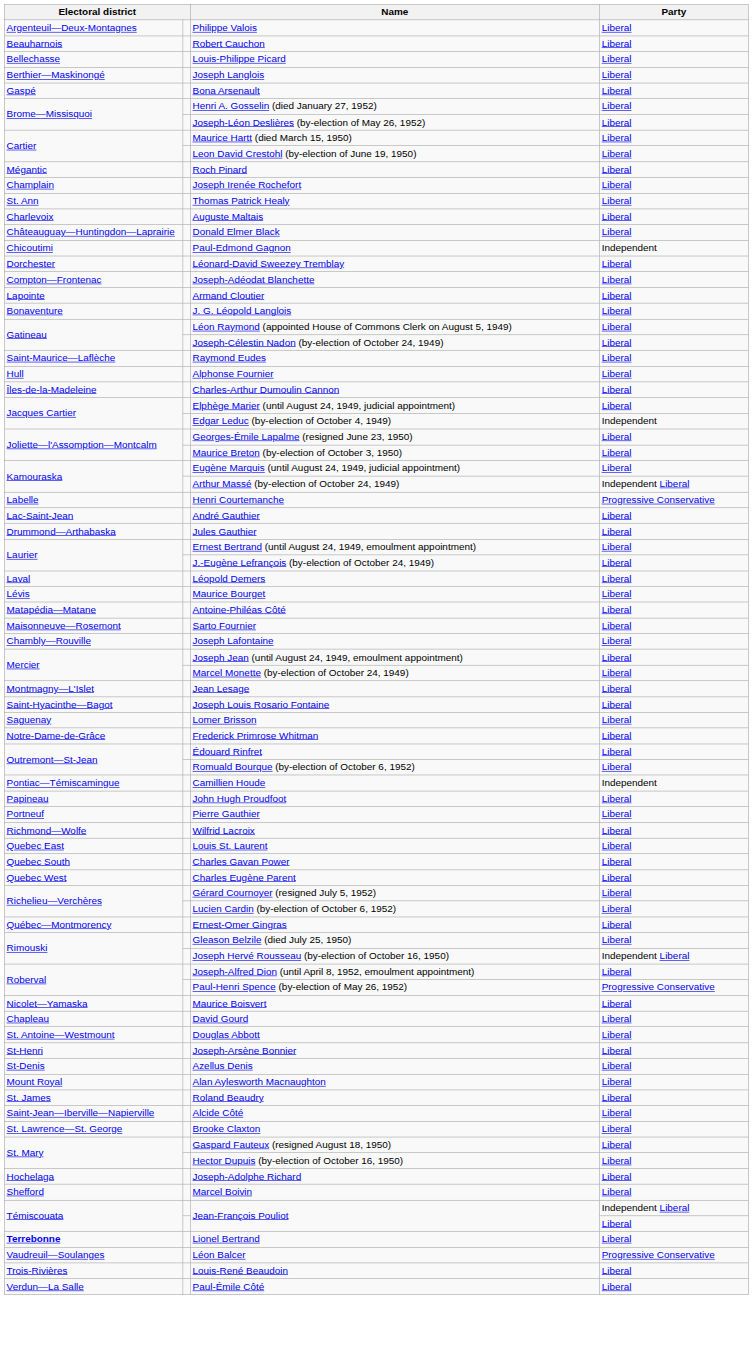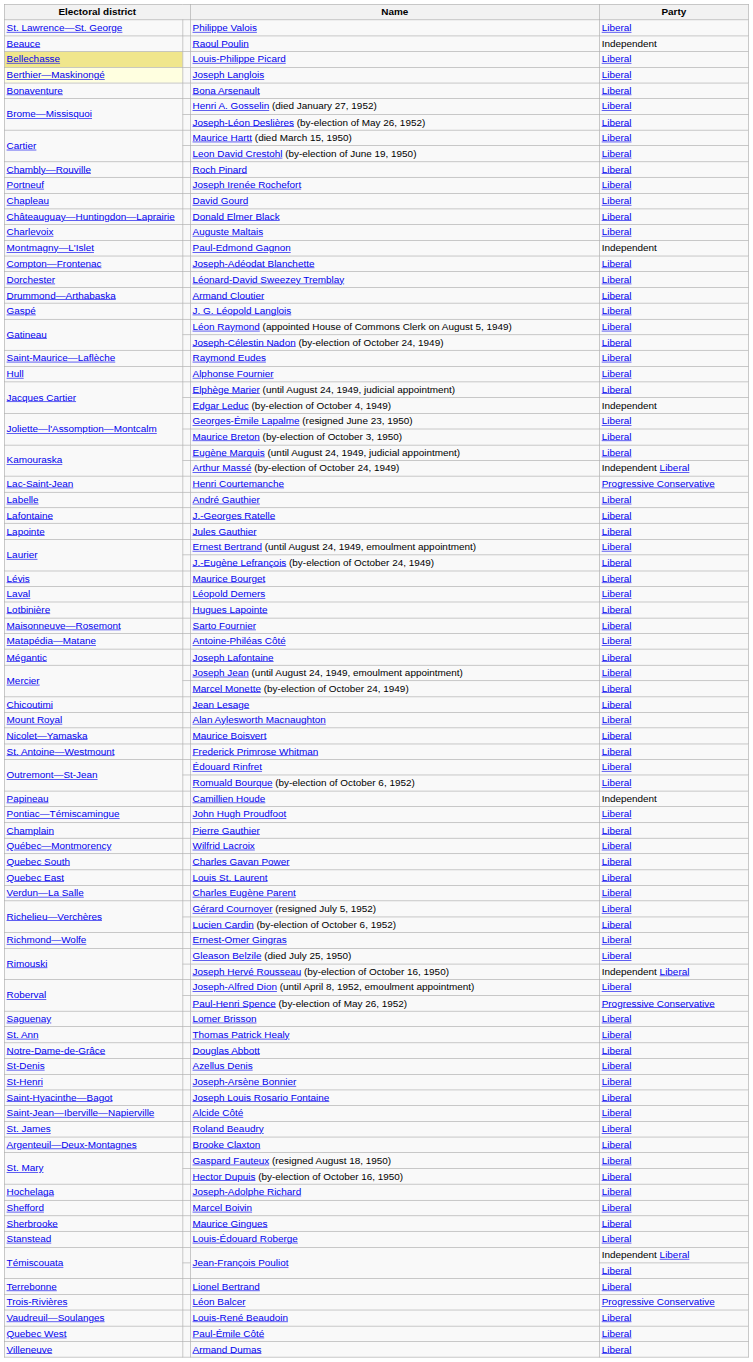 <table class="wikitable" width=95%>
 <tr>
 <th colspan=2 width=25%>Electoral district</th>
 <th>Name</th>
 <th width=20%>Party</th>
 </tr>
 <tr>
-<td width=24%><a href='#'>Argenteuil—Deux-Montagnes</a></td>
+<td><a href='#'>St. Lawrence—St. George</a></td>
 <td></td>
 <td><a href='#'>Philippe Valois</a></td>
 <td><a href='#'>Liberal</a></td>
 </tr>
 <tr>
-<td><a href='#'>Beauharnois</a></td>
+<td><a href='#'>Beauce</a></td>
 <td></td>
-<td><a href='#'>Robert Cauchon</a></td>
-<td><a href='#'>Liberal</a></td>
+<td><a href='#'>Raoul Poulin</a></td>
+<td>Independent</td>
 </tr>
 <tr>
-<td><a href='#'>Bellechasse</a></td>
+<td style="background: khaki;"><a href='#'>Bellechasse</a></td>
 <td></td>
 <td><a href='#'>Louis-Philippe Picard</a></td>
 <td><a href='#'>Liberal</a></td>
 </tr>
 <tr>
-<td><a href='#'>Berthier—Maskinongé</a></td>
+<td style="background: lightyellow;"><a href='#'>Berthier—Maskinongé</a></td>
 <td></td>
 <td><a href='#'>Joseph Langlois</a></td>
 <td><a href='#'>Liberal</a></td>
 </tr>
 <tr>
-<td><a href='#'>Gaspé</a></td>
+<td><a href='#'>Bonaventure</a></td>
 <td></td>
 <td><a href='#'>Bona Arsenault</a></td>
 <td><a href='#'>Liberal</a></td>
 </tr>
 <tr>
 <td rowspan=2><a href='#'>Brome—Missisquoi</a></td>
 <td></td>
 <td><a href='#'>Henri A. Gosselin</a> (died January 27, 1952)</td>
 <td><a href='#'>Liberal</a></td>
 </tr>
 <tr>
 <td></td>
 <td><a href='#'>Joseph-Léon Deslières</a> (by-election of May 26, 1952)</td>
 <td><a href='#'>Liberal</a></td>
 </tr>
 <tr>
 <td rowspan=2><a href='#'>Cartier</a></td>
 <td></td>
 <td><a href='#'>Maurice Hartt</a> (died March 15, 1950)</td>
 <td><a href='#'>Liberal</a></td>
 </tr>
 <tr>
 <td></td>
 <td><a href='#'>Leon David Crestohl</a> (by-election of June 19, 1950)</td>
 <td><a href='#'>Liberal</a></td>
 </tr>
 <tr>
-<td><a href='#'>Mégantic</a></td>
+<td><a href='#'>Chambly—Rouville</a></td>
 <td></td>
 <td><a href='#'>Roch Pinard</a></td>
 <td><a href='#'>Liberal</a></td>
 </tr>
 <tr>
-<td><a href='#'>Champlain</a></td>
+<td><a href='#'>Portneuf</a></td>
 <td></td>
 <td><a href='#'>Joseph Irenée Rochefort</a></td>
 <td><a href='#'>Liberal</a></td>
 </tr>
 <tr>
-<td><a href='#'>St. Ann</a></td>
+<td><a href='#'>Chapleau</a></td>
 <td></td>
-<td><a href='#'>Thomas Patrick Healy</a></td>
+<td><a href='#'>David Gourd</a></td>
+<td><a href='#'>Liberal</a></td>
+</tr>
+<tr>
+<td><a href='#'>Châteauguay—Huntingdon—Laprairie</a></td>
+<td></td>
+<td><a href='#'>Donald Elmer Black</a></td>
 <td><a href='#'>Liberal</a></td>
 </tr>
 <tr>
 <td><a href='#'>Charlevoix</a></td>
 <td></td>
 <td><a href='#'>Auguste Maltais</a></td>
 <td><a href='#'>Liberal</a></td>
 </tr>
 <tr>
-<td><a href='#'>Châteauguay—Huntingdon—Laprairie</a></td>
-<td></td>
-<td><a href='#'>Donald Elmer Black</a></td>
-<td><a href='#'>Liberal</a></td>
-</tr>
-<tr>
-<td><a href='#'>Chicoutimi</a></td>
+<td><a href='#'>Montmagny—L'Islet</a></td>
 <td></td>
 <td><a href='#'>Paul-Edmond Gagnon</a></td>
 <td>Independent</td>
+</tr>
+<tr>
+<td><a href='#'>Compton—Frontenac</a></td>
+<td></td>
+<td><a href='#'>Joseph-Adéodat Blanchette</a></td>
+<td><a href='#'>Liberal</a></td>
 </tr>
 <tr>
 <td><a href='#'>Dorchester</a></td>
 <td></td>
 <td><a href='#'>Léonard-David Sweezey Tremblay</a></td>
 <td><a href='#'>Liberal</a></td>
 </tr>
 <tr>
-<td><a href='#'>Compton—Frontenac</a></td>
-<td></td>
-<td><a href='#'>Joseph-Adéodat Blanchette</a></td>
-<td><a href='#'>Liberal</a></td>
-</tr>
-<tr>
-<td><a href='#'>Lapointe</a></td>
+<td><a href='#'>Drummond—Arthabaska</a></td>
 <td></td>
 <td><a href='#'>Armand Cloutier</a></td>
 <td><a href='#'>Liberal</a></td>
 </tr>
 <tr>
-<td><a href='#'>Bonaventure</a></td>
+<td><a href='#'>Gaspé</a></td>
 <td></td>
 <td><a href='#'>J. G. Léopold Langlois</a></td>
 <td><a href='#'>Liberal</a></td>
 </tr>
 <tr>
 <td rowspan=2><a href='#'>Gatineau</a></td>
 <td></td>
 <td><a href='#'>Léon Raymond</a> (appointed House of Commons Clerk on August 5, 1949)</td>
 <td><a href='#'>Liberal</a></td>
 </tr>
 <tr>
 <td></td>
 <td><a href='#'>Joseph-Célestin Nadon</a> (by-election of October 24, 1949)</td>
 <td><a href='#'>Liberal</a></td>
 </tr>
 <tr>
 <td><a href='#'>Saint-Maurice—Laflèche</a></td>
 <td></td>
 <td><a href='#'>Raymond Eudes</a></td>
 <td><a href='#'>Liberal</a></td>
 </tr>
 <tr>
 <td><a href='#'>Hull</a></td>
 <td></td>
 <td><a href='#'>Alphonse Fournier</a></td>
-<td><a href='#'>Liberal</a></td>
-</tr>
-<tr>
-<td><a href='#'>Îles-de-la-Madeleine</a></td>
-<td></td>
-<td><a href='#'>Charles-Arthur Dumoulin Cannon</a></td>
 <td><a href='#'>Liberal</a></td>
 </tr>
 <tr>
 <td rowspan=2><a href='#'>Jacques Cartier</a></td>
 <td></td>
 <td><a href='#'>Elphège Marier</a> (until August 24, 1949, judicial appointment)</td>
 <td><a href='#'>Liberal</a></td>
 </tr>
 <tr>
 <td></td>
 <td><a href='#'>Edgar Leduc</a> (by-election of October 4, 1949)</td>
 <td>Independent</td>
 </tr>
 <tr>
 <td rowspan=2><a href='#'>Joliette—l'Assomption—Montcalm</a></td>
 <td></td>
 <td><a href='#'>Georges-Émile Lapalme</a> (resigned June 23, 1950)</td>
 <td><a href='#'>Liberal</a></td>
 </tr>
 <tr>
 <td></td>
 <td><a href='#'>Maurice Breton</a> (by-election of October 3, 1950)</td>
 <td><a href='#'>Liberal</a></td>
 </tr>
 <tr>
 <td rowspan=2><a href='#'>Kamouraska</a></td>
 <td></td>
 <td><a href='#'>Eugène Marquis</a> (until August 24, 1949, judicial appointment)</td>
 <td><a href='#'>Liberal</a></td>
 </tr>
 <tr>
 <td></td>
 <td><a href='#'>Arthur Massé</a> (by-election of October 24, 1949)</td>
 <td>Independent <a href='#'>Liberal</a></td>
 </tr>
 <tr>
-<td><a href='#'>Labelle</a></td>
+<td><a href='#'>Lac-Saint-Jean</a></td>
 <td></td>
 <td><a href='#'>Henri Courtemanche</a></td>
 <td><a href='#'>Progressive Conservative</a></td>
 </tr>
 <tr>
-<td><a href='#'>Lac-Saint-Jean</a></td>
+<td><a href='#'>Labelle</a></td>
 <td></td>
 <td><a href='#'>André Gauthier</a></td>
 <td><a href='#'>Liberal</a></td>
 </tr>
 <tr>
-<td><a href='#'>Drummond—Arthabaska</a></td>
+<td><a href='#'>Lafontaine</a></td>
+<td></td>
+<td><a href='#'>J.-Georges Ratelle</a></td>
+<td><a href='#'>Liberal</a></td>
+</tr>
+<tr>
+<td><a href='#'>Lapointe</a></td>
 <td></td>
 <td><a href='#'>Jules Gauthier</a></td>
 <td><a href='#'>Liberal</a></td>
 </tr>
 <tr>
 <td rowspan=2><a href='#'>Laurier</a></td>
 <td></td>
 <td><a href='#'>Ernest Bertrand</a> (until August 24, 1949, emoulment appointment)</td>
 <td><a href='#'>Liberal</a></td>
 </tr>
 <tr>
 <td></td>
 <td><a href='#'>J.-Eugène Lefrançois</a> (by-election of October 24, 1949)</td>
 <td><a href='#'>Liberal</a></td>
 </tr>
 <tr>
+<td><a href='#'>Lévis</a></td>
+<td></td>
+<td><a href='#'>Maurice Bourget</a></td>
+<td><a href='#'>Liberal</a></td>
+</tr>
+<tr>
 <td><a href='#'>Laval</a></td>
 <td></td>
 <td><a href='#'>Léopold Demers</a></td>
 <td><a href='#'>Liberal</a></td>
 </tr>
 <tr>
-<td><a href='#'>Lévis</a></td>
+<td><a href='#'>Lotbinière</a></td>
 <td></td>
-<td><a href='#'>Maurice Bourget</a></td>
+<td><a href='#'>Hugues Lapointe</a></td>
+<td><a href='#'>Liberal</a></td>
+</tr>
+<tr>
+<td><a href='#'>Maisonneuve—Rosemont</a></td>
+<td></td>
+<td><a href='#'>Sarto Fournier</a></td>
 <td><a href='#'>Liberal</a></td>
 </tr>
 <tr>
 <td><a href='#'>Matapédia—Matane</a></td>
 <td></td>
 <td><a href='#'>Antoine-Philéas Côté</a></td>
 <td><a href='#'>Liberal</a></td>
 </tr>
 <tr>
-<td><a href='#'>Maisonneuve—Rosemont</a></td>
-<td></td>
-<td><a href='#'>Sarto Fournier</a></td>
-<td><a href='#'>Liberal</a></td>
-</tr>
-<tr>
-<td><a href='#'>Chambly—Rouville</a></td>
+<td><a href='#'>Mégantic</a></td>
 <td></td>
 <td><a href='#'>Joseph Lafontaine</a></td>
 <td><a href='#'>Liberal</a></td>
 </tr>
 <tr>
 <td rowspan=2><a href='#'>Mercier</a></td>
 <td></td>
 <td><a href='#'>Joseph Jean</a> (until August 24, 1949, emoulment appointment)</td>
 <td><a href='#'>Liberal</a></td>
 </tr>
 <tr>
 <td></td>
 <td><a href='#'>Marcel Monette</a> (by-election of October 24, 1949)</td>
 <td><a href='#'>Liberal</a></td>
 </tr>
 <tr>
-<td><a href='#'>Montmagny—L'Islet</a></td>
+<td><a href='#'>Chicoutimi</a></td>
 <td></td>
 <td><a href='#'>Jean Lesage</a></td>
 <td><a href='#'>Liberal</a></td>
 </tr>
 <tr>
-<td><a href='#'>Saint-Hyacinthe—Bagot</a></td>
+<td><a href='#'>Mount Royal</a></td>
 <td></td>
-<td><a href='#'>Joseph Louis Rosario Fontaine</a></td>
+<td><a href='#'>Alan Aylesworth Macnaughton</a></td>
 <td><a href='#'>Liberal</a></td>
 </tr>
 <tr>
-<td><a href='#'>Saguenay</a></td>
+<td><a href='#'>Nicolet—Yamaska</a></td>
 <td></td>
-<td><a href='#'>Lomer Brisson</a></td>
+<td><a href='#'>Maurice Boisvert</a></td>
 <td><a href='#'>Liberal</a></td>
 </tr>
 <tr>
-<td><a href='#'>Notre-Dame-de-Grâce</a></td>
+<td><a href='#'>St. Antoine—Westmount</a></td>
 <td></td>
 <td><a href='#'>Frederick Primrose Whitman</a></td>
 <td><a href='#'>Liberal</a></td>
 </tr>
 <tr>
 <td rowspan=2><a href='#'>Outremont—St-Jean</a></td>
 <td></td>
 <td><a href='#'>Édouard Rinfret</a></td>
 <td><a href='#'>Liberal</a></td>
 </tr>
 <tr>
 <td></td>
 <td><a href='#'>Romuald Bourque</a> (by-election of October 6, 1952)</td>
 <td><a href='#'>Liberal</a></td>
 </tr>
 <tr>
-<td><a href='#'>Pontiac—Témiscamingue</a></td>
+<td><a href='#'>Papineau</a></td>
 <td></td>
 <td><a href='#'>Camillien Houde</a></td>
 <td>Independent</td>
 </tr>
 <tr>
-<td><a href='#'>Papineau</a></td>
+<td><a href='#'>Pontiac—Témiscamingue</a></td>
 <td></td>
 <td><a href='#'>John Hugh Proudfoot</a></td>
 <td><a href='#'>Liberal</a></td>
 </tr>
 <tr>
-<td><a href='#'>Portneuf</a></td>
+<td><a href='#'>Champlain</a></td>
 <td></td>
 <td><a href='#'>Pierre Gauthier</a></td>
 <td><a href='#'>Liberal</a></td>
 </tr>
 <tr>
-<td><a href='#'>Richmond—Wolfe</a></td>
+<td><a href='#'>Québec—Montmorency</a></td>
 <td></td>
 <td><a href='#'>Wilfrid Lacroix</a></td>
+<td><a href='#'>Liberal</a></td>
+</tr>
+<tr>
+<td><a href='#'>Quebec South</a></td>
+<td></td>
+<td><a href='#'>Charles Gavan Power</a></td>
 <td><a href='#'>Liberal</a></td>
 </tr>
 <tr>
 <td><a href='#'>Quebec East</a></td>
 <td></td>
 <td><a href='#'>Louis St. Laurent</a></td>
 <td><a href='#'>Liberal</a></td>
 </tr>
 <tr>
-<td><a href='#'>Quebec South</a></td>
-<td></td>
-<td><a href='#'>Charles Gavan Power</a></td>
-<td><a href='#'>Liberal</a></td>
-</tr>
-<tr>
-<td><a href='#'>Quebec West</a></td>
+<td><a href='#'>Verdun—La Salle</a></td>
 <td></td>
 <td><a href='#'>Charles Eugène Parent</a></td>
 <td><a href='#'>Liberal</a></td>
 </tr>
 <tr>
 <td rowspan=2><a href='#'>Richelieu—Verchères</a></td>
 <td></td>
 <td><a href='#'>Gérard Cournoyer</a> (resigned July 5, 1952)</td>
 <td><a href='#'>Liberal</a></td>
 </tr>
 <tr>
 <td></td>
 <td><a href='#'>Lucien Cardin</a> (by-election of October 6, 1952)</td>
 <td><a href='#'>Liberal</a></td>
 </tr>
 <tr>
-<td><a href='#'>Québec—Montmorency</a></td>
+<td><a href='#'>Richmond—Wolfe</a></td>
 <td></td>
 <td><a href='#'>Ernest-Omer Gingras</a></td>
 <td><a href='#'>Liberal</a></td>
 </tr>
 <tr>
 <td rowspan=2><a href='#'>Rimouski</a></td>
 <td></td>
 <td><a href='#'>Gleason Belzile</a> (died July 25, 1950)</td>
 <td><a href='#'>Liberal</a></td>
 </tr>
 <tr>
 <td></td>
 <td><a href='#'>Joseph Hervé Rousseau</a> (by-election of October 16, 1950)</td>
 <td>Independent <a href='#'>Liberal</a></td>
 </tr>
 <tr>
 <td rowspan=2><a href='#'>Roberval</a></td>
 <td></td>
 <td><a href='#'>Joseph-Alfred Dion</a> (until April 8, 1952, emoulment appointment)</td>
 <td><a href='#'>Liberal</a></td>
 </tr>
 <tr>
 <td></td>
 <td><a href='#'>Paul-Henri Spence</a> (by-election of May 26, 1952)</td>
 <td><a href='#'>Progressive Conservative</a></td>
 </tr>
 <tr>
-<td><a href='#'>Nicolet—Yamaska</a></td>
+<td><a href='#'>Saguenay</a></td>
 <td></td>
-<td><a href='#'>Maurice Boisvert</a></td>
+<td><a href='#'>Lomer Brisson</a></td>
 <td><a href='#'>Liberal</a></td>
 </tr>
 <tr>
-<td><a href='#'>Chapleau</a></td>
+<td><a href='#'>St. Ann</a></td>
 <td></td>
-<td><a href='#'>David Gourd</a></td>
+<td><a href='#'>Thomas Patrick Healy</a></td>
 <td><a href='#'>Liberal</a></td>
 </tr>
 <tr>
-<td><a href='#'>St. Antoine—Westmount</a></td>
+<td><a href='#'>Notre-Dame-de-Grâce</a></td>
 <td></td>
 <td><a href='#'>Douglas Abbott</a></td>
+<td><a href='#'>Liberal</a></td>
+</tr>
+<tr>
+<td><a href='#'>St-Denis</a></td>
+<td></td>
+<td><a href='#'>Azellus Denis</a></td>
 <td><a href='#'>Liberal</a></td>
 </tr>
 <tr>
 <td><a href='#'>St-Henri</a></td>
 <td></td>
 <td><a href='#'>Joseph-Arsène Bonnier</a></td>
 <td><a href='#'>Liberal</a></td>
 </tr>
 <tr>
-<td><a href='#'>St-Denis</a></td>
+<td><a href='#'>Saint-Hyacinthe—Bagot</a></td>
 <td></td>
-<td><a href='#'>Azellus Denis</a></td>
+<td><a href='#'>Joseph Louis Rosario Fontaine</a></td>
 <td><a href='#'>Liberal</a></td>
 </tr>
 <tr>
-<td><a href='#'>Mount Royal</a></td>
+<td><a href='#'>Saint-Jean—Iberville—Napierville</a></td>
 <td></td>
-<td><a href='#'>Alan Aylesworth Macnaughton</a></td>
+<td><a href='#'>Alcide Côté</a></td>
 <td><a href='#'>Liberal</a></td>
 </tr>
 <tr>
 <td><a href='#'>St. James</a></td>
 <td></td>
 <td><a href='#'>Roland Beaudry</a></td>
 <td><a href='#'>Liberal</a></td>
 </tr>
 <tr>
-<td><a href='#'>Saint-Jean—Iberville—Napierville</a></td>
-<td></td>
-<td><a href='#'>Alcide Côté</a></td>
-<td><a href='#'>Liberal</a></td>
-</tr>
-<tr>
-<td><a href='#'>St. Lawrence—St. George</a></td>
+<td width=24%><a href='#'>Argenteuil—Deux-Montagnes</a></td>
 <td></td>
 <td><a href='#'>Brooke Claxton</a></td>
 <td><a href='#'>Liberal</a></td>
 </tr>
 <tr>
 <td rowspan=2><a href='#'>St. Mary</a></td>
 <td></td>
 <td><a href='#'>Gaspard Fauteux</a> (resigned August 18, 1950)</td>
 <td><a href='#'>Liberal</a></td>
 </tr>
 <tr>
 <td></td>
 <td><a href='#'>Hector Dupuis</a> (by-election of October 16, 1950)</td>
 <td><a href='#'>Liberal</a></td>
 </tr>
 <tr>
 <td><a href='#'>Hochelaga</a></td>
 <td></td>
 <td><a href='#'>Joseph-Adolphe Richard</a></td>
 <td><a href='#'>Liberal</a></td>
 </tr>
 <tr>
 <td><a href='#'>Shefford</a></td>
 <td></td>
 <td><a href='#'>Marcel Boivin</a></td>
 <td><a href='#'>Liberal</a></td>
 </tr>
 <tr>
+<td><a href='#'>Sherbrooke</a></td>
+<td></td>
+<td><a href='#'>Maurice Gingues</a></td>
+<td><a href='#'>Liberal</a></td>
+</tr>
+<tr>
+<td><a href='#'>Stanstead</a></td>
+<td></td>
+<td><a href='#'>Louis-Édouard Roberge</a></td>
+<td><a href='#'>Liberal</a></td>
+</tr>
+<tr>
 <td rowspan=2><a href='#'>Témiscouata</a></td>
 <td></td>
 <td rowspan=2><a href='#'>Jean-François Pouliot</a></td>
 <td>Independent <a href='#'>Liberal</a></td>
 </tr>
 <tr>
 <td></td>
 <td><a href='#'>Liberal</a></td>
 </tr>
 <tr>
-<td><strong><a href='#'>Terrebonne</a></strong></td>
+<td><a href='#'>Terrebonne</a></td>
 <td></td>
 <td><a href='#'>Lionel Bertrand</a></td>
 <td><a href='#'>Liberal</a></td>
 </tr>
 <tr>
-<td><a href='#'>Vaudreuil—Soulanges</a></td>
+<td><a href='#'>Trois-Rivières</a></td>
 <td></td>
 <td><a href='#'>Léon Balcer</a></td>
 <td><a href='#'>Progressive Conservative</a></td>
 </tr>
 <tr>
-<td><a href='#'>Trois-Rivières</a></td>
+<td><a href='#'>Vaudreuil—Soulanges</a></td>
 <td></td>
 <td><a href='#'>Louis-René Beaudoin</a></td>
 <td><a href='#'>Liberal</a></td>
 </tr>
 <tr>
-<td><a href='#'>Verdun—La Salle</a></td>
+<td><a href='#'>Quebec West</a></td>
 <td></td>
 <td><a href='#'>Paul-Émile Côté</a></td>
 <td><a href='#'>Liberal</a></td>
 </tr>
+<tr>
+<td><a href='#'>Villeneuve</a></td>
+<td></td>
+<td><a href='#'>Armand Dumas</a></td>
+<td><a href='#'>Liberal</a></td>
+</tr>
 </table>
